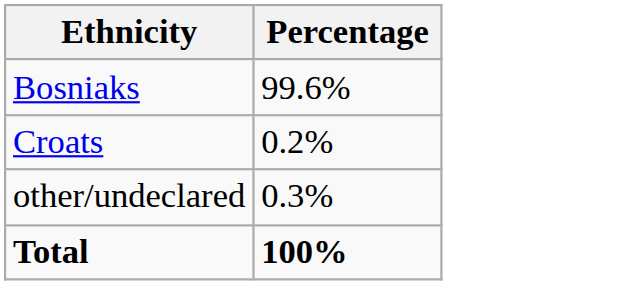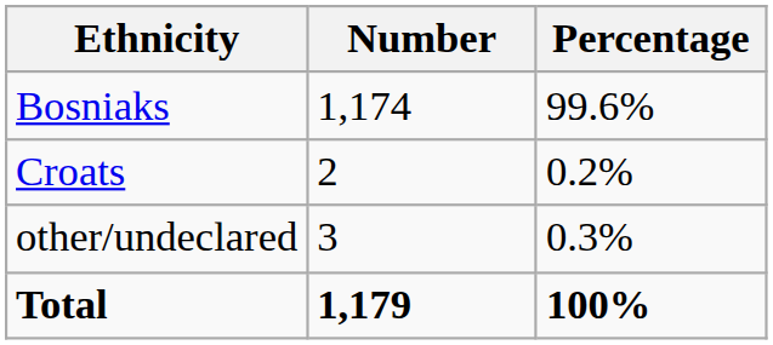 <table class="wikitable">
 <tr>
 <th width="100px">Ethnicity</th>
+<th width="80px">Number</th>
 <th width="80px">Percentage</th>
 </tr>
 <tr>
 <td><a href='#'>Bosniaks</a></td>
+<td>1,174</td>
 <td>99.6%</td>
 </tr>
 <tr>
 <td><a href='#'>Croats</a></td>
+<td>2</td>
 <td>0.2%</td>
 </tr>
 <tr>
 <td>other/undeclared</td>
+<td>3</td>
 <td>0.3%</td>
 </tr>
 <tr>
 <td><strong>Total</strong></td>
+<td><strong>1,179</strong></td>
 <td><strong>100%</strong></td>
 </tr>
 </table>
